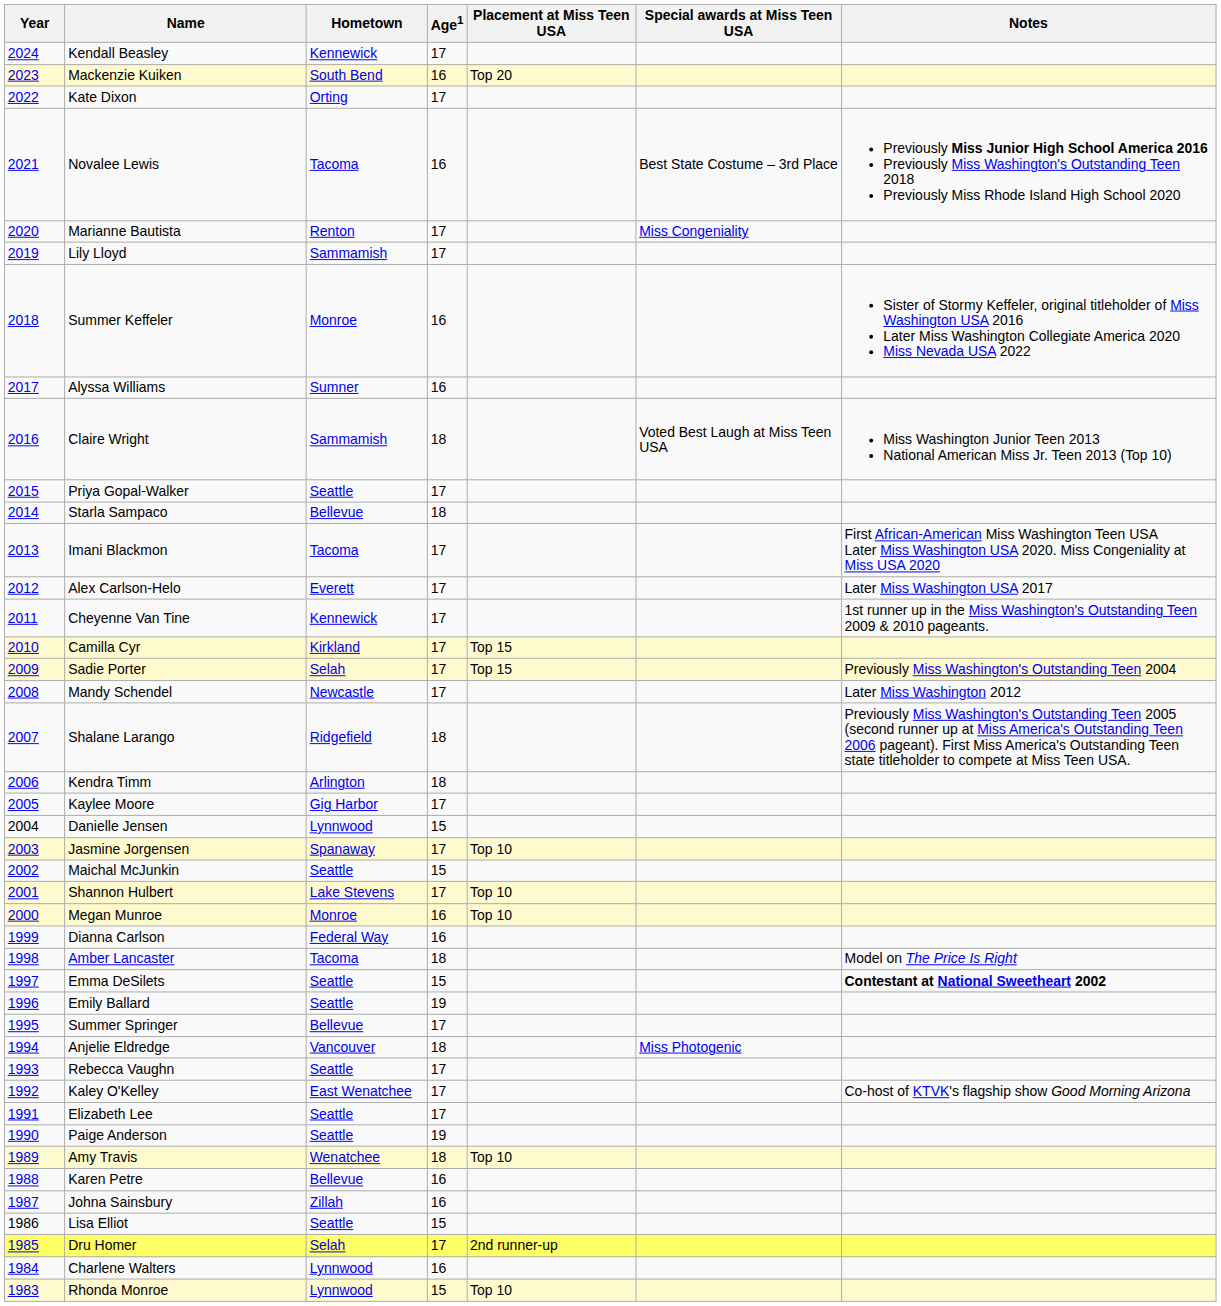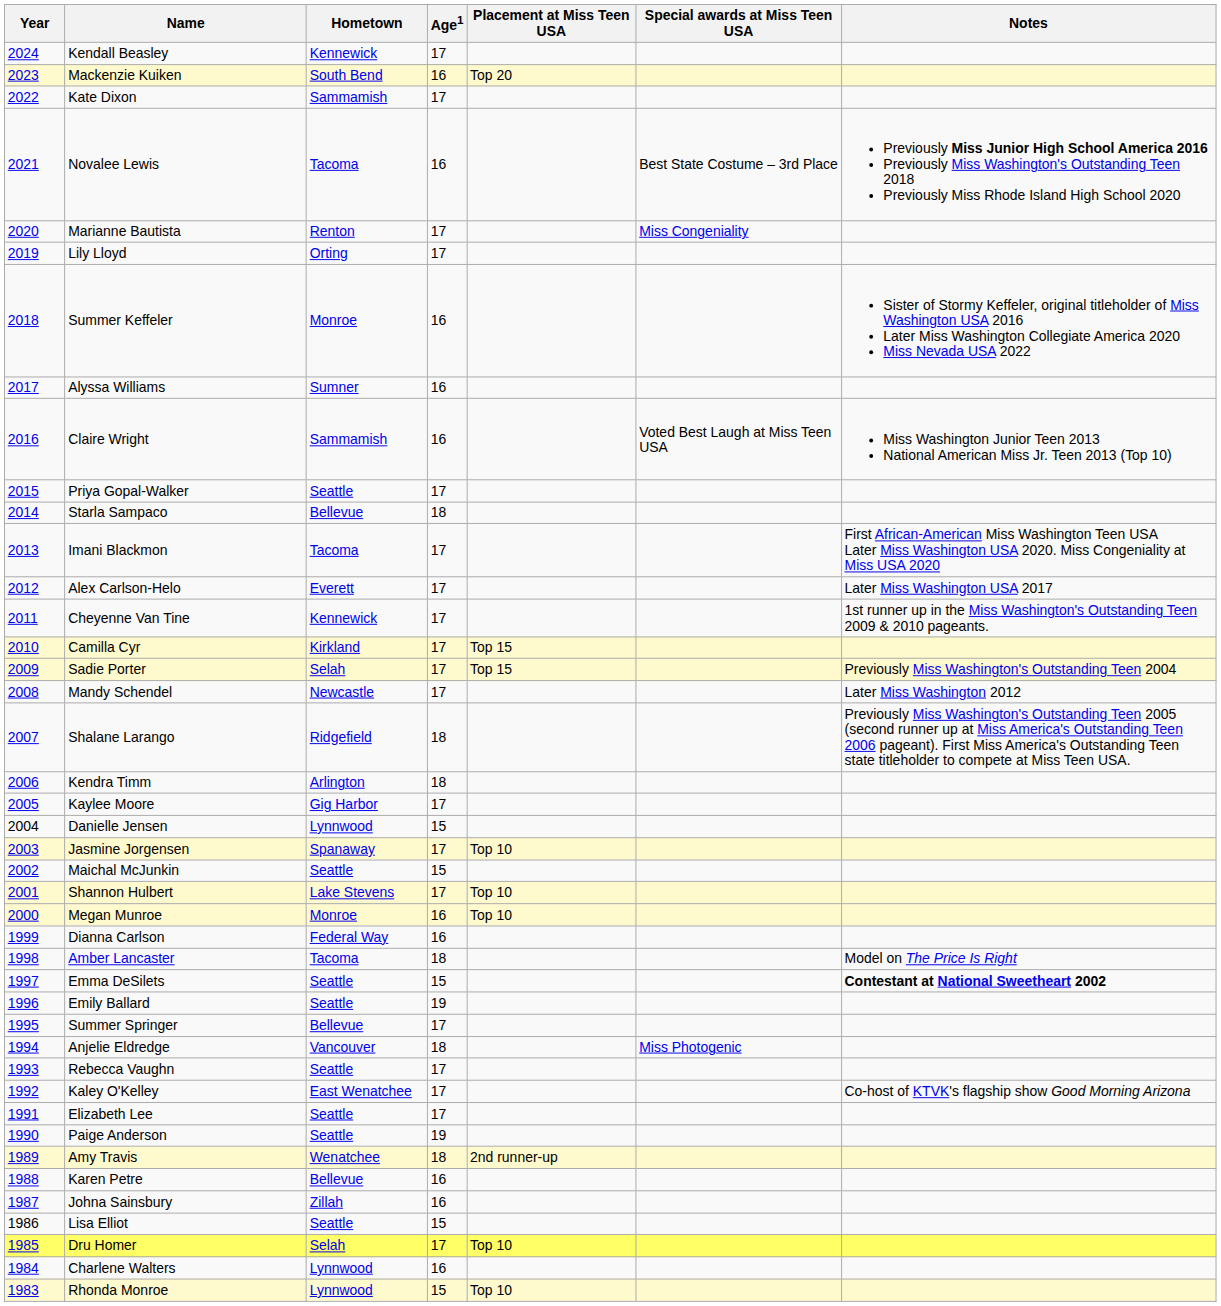 <table class="wikitable sortable" style="font-size:90%;">
 <tr style="background:#efefef;">
 <th style="width:5%;">Year</th>
 <th style="width:20%;">Name</th>
 <th style="width:10%;">Hometown</th>
 <th width=3%>Age<sup>1</sup></th>
 <th style="width:14%;">Placement at Miss Teen USA</th>
 <th style="width:17%;">Special awards at Miss Teen  USA</th>
 <th width=31%>Notes</th>
 </tr>
 <tr>
 <td><a href='#'>2024</a></td>
 <td>Kendall Beasley</td>
 <td><a href='#'>Kennewick</a></td>
 <td>17</td>
 <td></td>
 <td></td>
 <td></td>
 </tr>
 <tr style="background:#fffacd;">
 <td><a href='#'>2023</a></td>
 <td>Mackenzie Kuiken</td>
 <td><a href='#'>South Bend</a></td>
 <td>16</td>
 <td>Top 20</td>
 <td></td>
 <td></td>
 </tr>
 <tr>
 <td><a href='#'>2022</a></td>
 <td>Kate Dixon</td>
-<td><a href='#'>Orting</a></td>
+<td><a href='#'>Sammamish</a></td>
 <td>17</td>
 <td></td>
 <td></td>
 <td></td>
 </tr>
 <tr>
 <td><a href='#'>2021</a></td>
 <td>Novalee Lewis</td>
 <td><a href='#'>Tacoma</a></td>
 <td>16</td>
 <td></td>
 <td>Best State Costume – 3rd Place</td>
 <td><br><ul><li>Previously <strong>Miss Junior High School America 2016</strong></li><li>Previously <a href='#'>Miss Washington's Outstanding Teen</a> 2018</li><li>Previously Miss Rhode Island High School 2020</li></ul></td>
 </tr>
 <tr>
 <td><a href='#'>2020</a></td>
 <td>Marianne Bautista</td>
 <td><a href='#'>Renton</a></td>
 <td>17</td>
 <td></td>
 <td><a href='#'>Miss Congeniality</a></td>
 <td></td>
 </tr>
 <tr>
 <td><a href='#'>2019</a></td>
 <td>Lily Lloyd</td>
-<td><a href='#'>Sammamish</a></td>
+<td><a href='#'>Orting</a></td>
 <td>17</td>
 <td></td>
 <td></td>
 <td></td>
 </tr>
 <tr>
 <td><a href='#'>2018</a></td>
 <td>Summer Keffeler</td>
 <td><a href='#'>Monroe</a></td>
 <td>16</td>
 <td></td>
 <td></td>
 <td><br><ul><li>Sister of Stormy Keffeler, original titleholder of <a href='#'>Miss Washington USA</a> 2016</li><li>Later Miss Washington Collegiate America 2020</li><li><a href='#'>Miss Nevada USA</a> 2022</li></ul></td>
 </tr>
 <tr>
 <td><a href='#'>2017</a></td>
 <td>Alyssa Williams</td>
 <td><a href='#'>Sumner</a></td>
 <td>16</td>
 <td></td>
 <td></td>
 <td></td>
 </tr>
 <tr>
 <td><a href='#'>2016</a></td>
 <td>Claire Wright</td>
 <td><a href='#'>Sammamish</a></td>
-<td>18</td>
+<td>16</td>
 <td></td>
 <td>Voted Best Laugh at Miss Teen USA</td>
 <td><br><ul><li>Miss Washington Junior Teen 2013</li><li>National American Miss Jr. Teen 2013 (Top 10)</li></ul></td>
 </tr>
 <tr>
 <td><a href='#'>2015</a></td>
 <td>Priya Gopal-Walker</td>
 <td><a href='#'>Seattle</a></td>
 <td>17</td>
 <td></td>
 <td></td>
 <td></td>
 </tr>
 <tr>
 <td><a href='#'>2014</a></td>
 <td>Starla Sampaco</td>
 <td><a href='#'>Bellevue</a></td>
 <td>18</td>
 <td></td>
 <td></td>
 <td></td>
 </tr>
 <tr>
 <td><a href='#'>2013</a></td>
 <td>Imani Blackmon</td>
 <td><a href='#'>Tacoma</a></td>
 <td>17</td>
 <td></td>
 <td></td>
 <td>First <a href='#'>African-American</a> Miss Washington Teen USA<br>Later <a href='#'>Miss Washington USA</a> 2020. Miss Congeniality at <a href='#'>Miss USA 2020</a></td>
 </tr>
 <tr>
 <td><a href='#'>2012</a></td>
 <td>Alex Carlson-Helo</td>
 <td><a href='#'>Everett</a></td>
 <td>17</td>
 <td></td>
 <td></td>
 <td>Later <a href='#'>Miss Washington USA</a> 2017</td>
 </tr>
 <tr>
 <td><a href='#'>2011</a></td>
 <td>Cheyenne Van Tine</td>
 <td><a href='#'>Kennewick</a></td>
 <td>17</td>
 <td></td>
 <td></td>
 <td>1st runner up in the <a href='#'>Miss Washington's Outstanding Teen</a> 2009 & 2010 pageants.</td>
 </tr>
 <tr style="background:#fffacd;">
 <td><a href='#'>2010</a></td>
 <td>Camilla Cyr</td>
 <td><a href='#'>Kirkland</a></td>
 <td>17</td>
 <td>Top 15</td>
 <td></td>
 <td></td>
 </tr>
 <tr style="background:#fffacd;">
 <td><a href='#'>2009</a></td>
 <td>Sadie Porter</td>
 <td><a href='#'>Selah</a></td>
 <td>17</td>
 <td>Top 15</td>
 <td></td>
 <td>Previously <a href='#'>Miss Washington's Outstanding Teen</a> 2004</td>
 </tr>
 <tr>
 <td><a href='#'>2008</a></td>
 <td>Mandy Schendel</td>
 <td><a href='#'>Newcastle</a></td>
 <td>17</td>
 <td></td>
 <td></td>
 <td>Later <a href='#'>Miss Washington</a> 2012</td>
 </tr>
 <tr>
 <td><a href='#'>2007</a></td>
 <td>Shalane Larango</td>
 <td><a href='#'>Ridgefield</a></td>
 <td>18</td>
 <td></td>
 <td></td>
 <td>Previously <a href='#'>Miss Washington's Outstanding Teen</a> 2005 (second runner up at <a href='#'>Miss America's Outstanding Teen 2006</a> pageant). First Miss America's Outstanding Teen state titleholder to compete at Miss Teen USA.</td>
 </tr>
 <tr>
 <td><a href='#'>2006</a></td>
 <td>Kendra Timm</td>
 <td><a href='#'>Arlington</a></td>
 <td>18</td>
 <td></td>
 <td></td>
 <td></td>
 </tr>
 <tr>
 <td><a href='#'>2005</a></td>
 <td>Kaylee Moore</td>
 <td><a href='#'>Gig Harbor</a></td>
 <td>17</td>
 <td></td>
 <td></td>
 <td></td>
 </tr>
 <tr>
 <td>2004</td>
 <td>Danielle Jensen</td>
 <td><a href='#'>Lynnwood</a></td>
 <td>15</td>
 <td></td>
 <td></td>
 <td></td>
 </tr>
 <tr style="background:#fffacd;">
 <td><a href='#'>2003</a></td>
 <td>Jasmine Jorgensen</td>
 <td><a href='#'>Spanaway</a></td>
 <td>17</td>
 <td>Top 10</td>
 <td></td>
 <td></td>
 </tr>
 <tr>
 <td><a href='#'>2002</a></td>
 <td>Maichal McJunkin</td>
 <td><a href='#'>Seattle</a></td>
 <td>15</td>
 <td></td>
 <td></td>
 <td></td>
 </tr>
 <tr style="background:#fffacd;">
 <td><a href='#'>2001</a></td>
 <td>Shannon Hulbert</td>
 <td><a href='#'>Lake Stevens</a></td>
 <td>17</td>
 <td>Top 10</td>
 <td></td>
 <td></td>
 </tr>
 <tr style="background:#fffacd;">
 <td><a href='#'>2000</a></td>
 <td>Megan Munroe</td>
 <td><a href='#'>Monroe</a></td>
 <td>16</td>
 <td>Top 10</td>
 <td></td>
 <td></td>
 </tr>
 <tr>
 <td><a href='#'>1999</a></td>
 <td>Dianna Carlson</td>
 <td><a href='#'>Federal Way</a></td>
 <td>16</td>
 <td></td>
 <td></td>
 <td></td>
 </tr>
 <tr>
 <td><a href='#'>1998</a></td>
 <td><a href='#'>Amber Lancaster</a></td>
 <td><a href='#'>Tacoma</a></td>
 <td>18</td>
 <td></td>
 <td></td>
 <td>Model on <em><a href='#'>The Price Is Right</a></em></td>
 </tr>
 <tr>
 <td><a href='#'>1997</a></td>
 <td>Emma DeSilets</td>
 <td><a href='#'>Seattle</a></td>
 <td>15</td>
 <td></td>
 <td></td>
 <td><strong>Contestant at <a href='#'>National Sweetheart</a> 2002</strong></td>
 </tr>
 <tr>
 <td><a href='#'>1996</a></td>
 <td>Emily Ballard</td>
 <td><a href='#'>Seattle</a></td>
 <td>19</td>
 <td></td>
 <td></td>
 <td></td>
 </tr>
 <tr>
 <td><a href='#'>1995</a></td>
 <td>Summer Springer</td>
 <td><a href='#'>Bellevue</a></td>
 <td>17</td>
 <td></td>
 <td></td>
 <td></td>
 </tr>
 <tr>
 <td><a href='#'>1994</a></td>
 <td>Anjelie Eldredge</td>
 <td><a href='#'>Vancouver</a></td>
 <td>18</td>
 <td></td>
 <td><a href='#'>Miss Photogenic</a></td>
 <td></td>
 </tr>
 <tr>
 <td><a href='#'>1993</a></td>
 <td>Rebecca Vaughn</td>
 <td><a href='#'>Seattle</a></td>
 <td>17</td>
 <td></td>
 <td></td>
 <td></td>
 </tr>
 <tr>
 <td><a href='#'>1992</a></td>
 <td>Kaley O'Kelley</td>
 <td><a href='#'>East Wenatchee</a></td>
 <td>17</td>
 <td></td>
 <td></td>
 <td>Co-host of <a href='#'>KTVK</a>'s flagship show <em>Good Morning Arizona</em></td>
 </tr>
 <tr>
 <td><a href='#'>1991</a></td>
 <td>Elizabeth Lee</td>
 <td><a href='#'>Seattle</a></td>
 <td>17</td>
 <td></td>
 <td></td>
 <td></td>
 </tr>
 <tr>
 <td><a href='#'>1990</a></td>
 <td>Paige Anderson</td>
 <td><a href='#'>Seattle</a></td>
 <td>19</td>
 <td></td>
 <td></td>
 <td></td>
 </tr>
 <tr style="background:#fffacd;">
 <td><a href='#'>1989</a></td>
 <td>Amy Travis</td>
 <td><a href='#'>Wenatchee</a></td>
 <td>18</td>
-<td>Top 10</td>
+<td>2nd runner-up</td>
 <td></td>
 <td></td>
 </tr>
 <tr>
 <td><a href='#'>1988</a></td>
 <td>Karen Petre</td>
 <td><a href='#'>Bellevue</a></td>
 <td>16</td>
 <td></td>
 <td></td>
 <td></td>
 </tr>
 <tr>
 <td><a href='#'>1987</a></td>
 <td>Johna Sainsbury</td>
 <td><a href='#'>Zillah</a></td>
 <td>16</td>
 <td></td>
 <td></td>
 <td></td>
 </tr>
 <tr>
 <td>1986</td>
 <td>Lisa Elliot</td>
 <td><a href='#'>Seattle</a></td>
 <td>15</td>
 <td></td>
 <td></td>
 <td></td>
 </tr>
 <tr style="background:#ff6;">
 <td><a href='#'>1985</a></td>
 <td>Dru Homer</td>
 <td><a href='#'>Selah</a></td>
 <td>17</td>
-<td>2nd runner-up</td>
+<td>Top 10</td>
 <td></td>
 <td></td>
 </tr>
 <tr>
 <td><a href='#'>1984</a></td>
 <td>Charlene Walters</td>
 <td><a href='#'>Lynnwood</a></td>
 <td>16</td>
 <td></td>
 <td></td>
 <td></td>
 </tr>
 <tr style="background:#fffacd;">
 <td><a href='#'>1983</a></td>
 <td>Rhonda Monroe</td>
 <td><a href='#'>Lynnwood</a></td>
 <td>15</td>
 <td>Top 10</td>
 <td></td>
 <td></td>
 </tr>
 </table>
